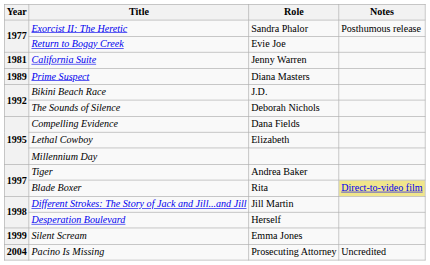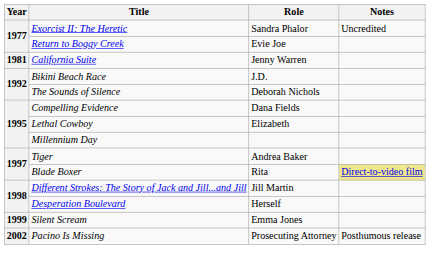 <table class="wikitable plainrowheaders sortable">
 <tr>
 <th scope="col">Year</th>
 <th scope="col">Title</th>
 <th scope="col">Role</th>
 <th scope="col" class="unsortable">Notes</th>
 </tr>
 <tr>
 <th rowspan="2" scope="row">1977</th>
 <td><em><a href='#'>Exorcist II: The Heretic</a></em></td>
 <td>Sandra Phalor</td>
-<td>Posthumous release</td>
+<td>Uncredited</td>
 </tr>
 <tr>
 <td><em><a href='#'>Return to Boggy Creek</a></em></td>
 <td>Evie Joe</td>
 <td></td>
 </tr>
 <tr>
 <th scope="row">1981</th>
 <td><em><a href='#'>California Suite</a></em></td>
 <td>Jenny Warren</td>
-<td></td>
-</tr>
-<tr>
-<th scope="row">1989</th>
-<td><em><a href='#'>Prime Suspect</a></em></td>
-<td>Diana Masters</td>
 <td></td>
 </tr>
 <tr>
 <th rowspan="2" scope="row">1992</th>
 <td><em>Bikini Beach Race</em></td>
 <td>J.D.</td>
 <td></td>
 </tr>
 <tr>
 <td><em>The Sounds of Silence</em></td>
 <td>Deborah Nichols</td>
 <td></td>
 </tr>
 <tr>
 <th rowspan="3" scope="row">1995</th>
 <td><em>Compelling Evidence</em></td>
 <td>Dana Fields</td>
 <td></td>
 </tr>
 <tr>
 <td><em>Lethal Cowboy</em></td>
 <td>Elizabeth</td>
 <td></td>
 </tr>
 <tr>
 <td><em>Millennium Day</em></td>
 <td></td>
 <td></td>
 </tr>
 <tr>
 <th rowspan="2" scope="row">1997</th>
 <td><em>Tiger</em></td>
 <td>Andrea Baker</td>
 <td></td>
 </tr>
 <tr>
 <td><em>Blade Boxer</em></td>
 <td>Rita</td>
 <td style="background: khaki;"><a href='#'>Direct-to-video film</a></td>
 </tr>
 <tr>
 <th rowspan="2" scope="row">1998</th>
 <td><em><a href='#'>Different Strokes: The Story of Jack and Jill...and Jill</a></em></td>
 <td>Jill Martin</td>
 <td></td>
 </tr>
 <tr>
 <td><em><a href='#'>Desperation Boulevard</a></em></td>
 <td>Herself</td>
 <td></td>
 </tr>
 <tr>
 <th scope="row">1999</th>
 <td><em>Silent Scream</em></td>
 <td>Emma Jones</td>
 <td></td>
 </tr>
 <tr>
-<th scope="row">2004</th>
+<th scope="row">2002</th>
 <td><em>Pacino Is Missing</em></td>
 <td>Prosecuting Attorney</td>
-<td>Uncredited</td>
+<td>Posthumous release</td>
 </tr>
 </table>
